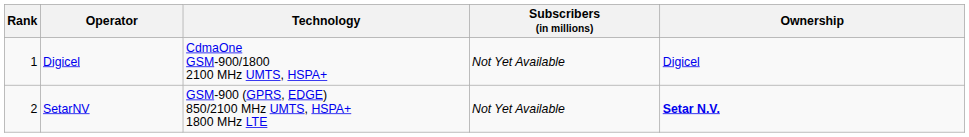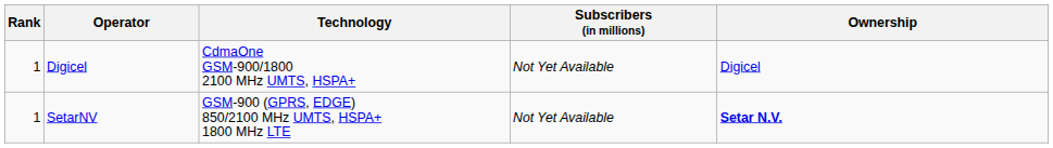 <table class="wikitable">
 <tr>
 <th style="width:3%;">Rank</th>
 <th style="width:15%;">Operator</th>
 <th style="width:30%;">Technology</th>
 <th style="width:20%;">Subscribers<br><small>(in millions)</small></th>
 <th style="width:32%;">Ownership</th>
 </tr>
 <tr>
 <td align=right>1</td>
 <td><a href='#'>Digicel</a></td>
 <td><a href='#'>CdmaOne</a><br> <a href='#'>GSM</a>-900/1800 <br>2100 MHz <a href='#'>UMTS</a>, <a href='#'>HSPA+</a></td>
 <td><em>Not Yet Available</em></td>
 <td><a href='#'>Digicel</a></td>
 </tr>
 <tr>
-<td align=right>2</td>
+<td align=right>1</td>
 <td><a href='#'>SetarNV</a></td>
 <td><a href='#'>GSM</a>-900 (<a href='#'>GPRS</a>, <a href='#'>EDGE</a>) <br>850/2100 MHz <a href='#'>UMTS</a>, <a href='#'>HSPA+</a><br>1800 MHz <a href='#'>LTE</a></td>
 <td><em>Not Yet Available</em></td>
 <td><strong><a href='#'>Setar N.V.</a></strong></td>
 </tr>
 </table>
